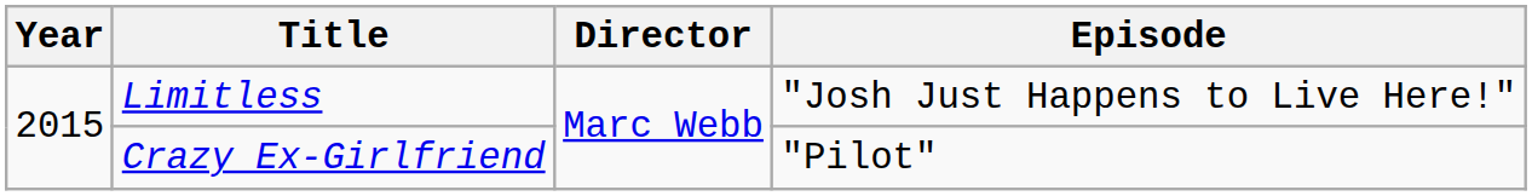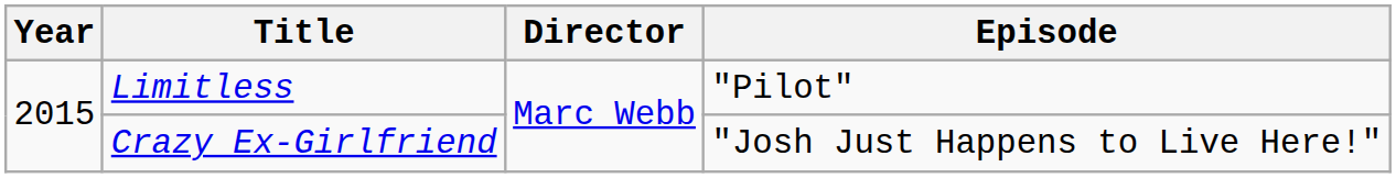 <table class="wikitable">
 <tr>
 <th>Year</th>
 <th>Title</th>
 <th>Director</th>
 <th>Episode</th>
 </tr>
 <tr>
 <td rowspan="2">2015</td>
 <td><em><a href='#'>Limitless</a></em></td>
 <td rowspan="2"><a href='#'>Marc Webb</a></td>
-<td>"Josh Just Happens to Live Here!"</td>
+<td>"Pilot"</td>
 </tr>
 <tr>
 <td><em><a href='#'>Crazy Ex-Girlfriend</a></em></td>
-<td>"Pilot"</td>
+<td>"Josh Just Happens to Live Here!"</td>
 </tr>
 </table>
